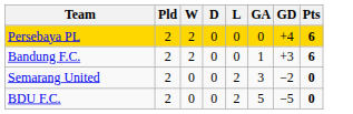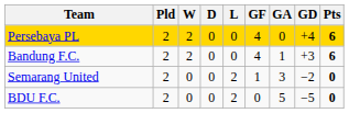 <table class="wikitable" style="text-align: center;">
 <tr>
 <th width=175>Team</th>
 <th width=20>Pld</th>
 <th width=20>W</th>
 <th width=20>D</th>
 <th width=20>L</th>
+<th width=20>GF</th>
 <th width=20>GA</th>
 <th width=20>GD</th>
 <th width=20>Pts</th>
 </tr>
 <tr bgcolor="gold">
 <td style="text-align:left;"><a href='#'>Persebaya PL</a></td>
 <td>2</td>
 <td>2</td>
 <td>0</td>
 <td>0</td>
+<td>4</td>
 <td>0</td>
 <td>+4</td>
 <td><strong>6</strong></td>
 </tr>
 <tr>
 <td style="text-align:left;"><a href='#'>Bandung F.C.</a></td>
 <td>2</td>
 <td>2</td>
 <td>0</td>
 <td>0</td>
+<td>4</td>
 <td>1</td>
 <td>+3</td>
 <td><strong>6</strong></td>
 </tr>
 <tr>
 <td style="text-align:left;"><a href='#'>Semarang United</a></td>
 <td>2</td>
 <td>0</td>
 <td>0</td>
 <td>2</td>
+<td>1</td>
 <td>3</td>
 <td>−2</td>
 <td><strong>0</strong></td>
 </tr>
 <tr>
 <td style="text-align:left;"><a href='#'>BDU F.C.</a></td>
 <td>2</td>
 <td>0</td>
 <td>0</td>
 <td>2</td>
+<td>0</td>
 <td>5</td>
 <td>−5</td>
 <td><strong>0</strong></td>
 </tr>
 </table>
